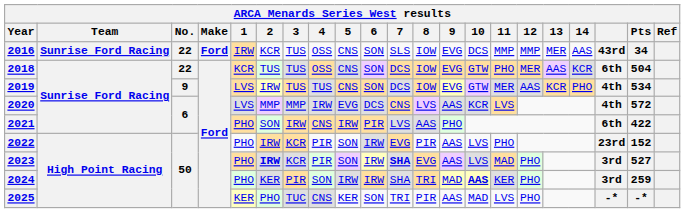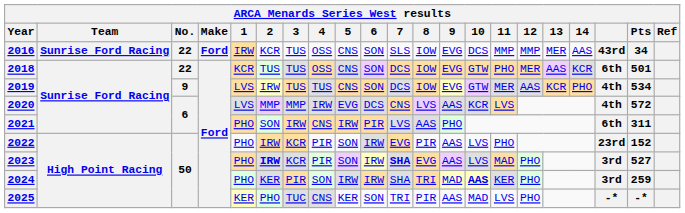 <table class="wikitable" style="text-align:center; font-size:75%">
 <tr>
 <th colspan=21><a href='#'>ARCA Menards Series West</a> results</th>
 </tr>
 <tr>
 <th>Year</th>
 <th>Team</th>
 <th>No.</th>
 <th>Make</th>
 <th>1</th>
 <th>2</th>
 <th>3</th>
 <th>4</th>
 <th>5</th>
 <th>6</th>
 <th>7</th>
 <th>8</th>
 <th>9</th>
 <th>10</th>
 <th>11</th>
 <th>12</th>
 <th>13</th>
 <th>14</th>
 <th></th>
 <th>Pts</th>
 <th>Ref</th>
 </tr>
 <tr>
 <th><a href='#'>2016</a></th>
 <th><a href='#'>Sunrise Ford Racing</a></th>
 <th>22</th>
 <th><a href='#'>Ford</a></th>
 <td style="background:#FFDF9F;"><a href='#'>IRW</a><br></td>
 <td><a href='#'>KCR</a></td>
 <td><a href='#'>TUS</a></td>
 <td><a href='#'>OSS</a></td>
 <td><a href='#'>CNS</a></td>
 <td><a href='#'>SON</a></td>
 <td><a href='#'>SLS</a></td>
 <td><a href='#'>IOW</a></td>
 <td><a href='#'>EVG</a></td>
 <td><a href='#'>DCS</a></td>
 <td><a href='#'>MMP</a></td>
 <td><a href='#'>MMP</a></td>
 <td><a href='#'>MER</a></td>
 <td><a href='#'>AAS</a></td>
 <th>43rd</th>
 <th>34</th>
 <th></th>
 </tr>
 <tr>
 <th><a href='#'>2018</a></th>
 <th rowspan=4><a href='#'>Sunrise Ford Racing</a></th>
 <th>22</th>
 <th rowspan=8><a href='#'>Ford</a></th>
 <td style="background:#FFDF9F;"><a href='#'>KCR</a><br></td>
 <td style="background:#DFFFDF;"><a href='#'>TUS</a><br></td>
 <td style="background:#DFDFDF;"><a href='#'>TUS</a><br></td>
 <td style="background:#FFDF9F;"><a href='#'>OSS</a><br></td>
 <td style="background:#DFDFDF;"><a href='#'>CNS</a><br></td>
 <td style="background:#EFCFFF;"><a href='#'>SON</a><br></td>
 <td style="background:#FFDF9F;"><a href='#'>DCS</a><br></td>
 <td style="background:#FFDF9F;"><a href='#'>IOW</a><br></td>
 <td style="background:#FFDF9F;"><a href='#'>EVG</a><br></td>
 <td style="background:#FFDF9F;"><a href='#'>GTW</a><br></td>
 <td style="background:#FFDF9F;"><a href='#'>PHO</a><br></td>
 <td style="background:#FFDF9F;"><a href='#'>MER</a><br></td>
 <td style="background:#EFCFFF;"><a href='#'>AAS</a><br></td>
 <td style="background:#DFDFDF;"><a href='#'>KCR</a><br></td>
 <th>6th</th>
-<th>504</th>
+<th>501</th>
 <th></th>
 </tr>
 <tr>
 <th><a href='#'>2019</a></th>
 <th>9</th>
 <td style="background:#FFDF9F;"><a href='#'>LVS</a><br></td>
 <td style="background:#FFFFBF;"><a href='#'>IRW</a><br></td>
 <td style="background:#FFDF9F;"><a href='#'>TUS</a><br></td>
 <td style="background:#DFDFDF;"><a href='#'>TUS</a><br></td>
 <td style="background:#FFDF9F;"><a href='#'>CNS</a><br></td>
 <td style="background:#FFDF9F;"><a href='#'>SON</a><br></td>
 <td style="background:#DFDFDF;"><a href='#'>DCS</a><br></td>
 <td style="background:#FFDF9F;"><a href='#'>IOW</a><br></td>
 <td style="background:#FFFFBF;"><a href='#'>EVG</a><br></td>
 <td style="background:#EFCFFF;"><a href='#'>GTW</a><br></td>
 <td style="background:#DFDFDF;"><a href='#'>MER</a><br></td>
 <td style="background:#DFDFDF;"><a href='#'>AAS</a><br></td>
 <td style="background:#FFDF9F;"><a href='#'>KCR</a><br></td>
 <td style="background:#FFDF9F;"><a href='#'>PHO</a><br></td>
 <th>4th</th>
 <th>534</th>
 <th></th>
 </tr>
 <tr>
 <th><a href='#'>2020</a></th>
 <th rowspan=2>6</th>
 <td style="background:#DFDFDF;"><a href='#'>LVS</a><br></td>
 <td style="background:#EFCFFF;"><a href='#'>MMP</a><br></td>
 <td style="background:#DFDFDF;"><a href='#'>MMP</a><br></td>
 <td style="background:#DFDFDF;"><a href='#'>IRW</a><br></td>
 <td style="background:#DFDFDF;"><a href='#'>EVG</a><br></td>
 <td style="background:#DFDFDF;"><a href='#'>DCS</a><br></td>
 <td style="background:#FFDF9F;"><a href='#'>CNS</a><br></td>
 <td style="background:#EFCFFF;"><a href='#'>LVS</a><br></td>
 <td style="background:#DFDFDF;"><a href='#'>AAS</a><br></td>
 <td style="background:#DFDFDF;"><a href='#'>KCR</a><br></td>
 <td style="background:#FFDF9F;"><a href='#'>LVS</a><br></td>
 <td colspan=3></td>
 <th>4th</th>
 <th>572</th>
 <th></th>
 </tr>
 <tr>
 <th><a href='#'>2021</a></th>
 <td style="background:#FFDF9F;"><a href='#'>PHO</a><br></td>
 <td style="background:#DFFFDF;"><a href='#'>SON</a><br></td>
 <td style="background:#FFDF9F;"><a href='#'>IRW</a><br></td>
 <td style="background:#FFDF9F;"><a href='#'>CNS</a><br></td>
 <td style="background:#FFDF9F;"><a href='#'>IRW</a><br></td>
 <td style="background:#FFDF9F;"><a href='#'>PIR</a><br></td>
 <td style="background:#DFDFDF;"><a href='#'>LVS</a><br></td>
 <td style="background:#DFDFDF;"><a href='#'>AAS</a><br></td>
 <td style="background:#DFFFDF;"><a href='#'>PHO</a><br></td>
 <td colspan=5></td>
 <th>6th</th>
-<th>422</th>
+<th>311</th>
 <th></th>
 </tr>
 <tr>
 <th><a href='#'>2022</a></th>
 <th rowspan=4><a href='#'>High Point Racing</a></th>
 <th rowspan=4>50</th>
 <td><a href='#'>PHO</a></td>
 <td style="background:#FFDF9F;"><a href='#'>IRW</a><br></td>
 <td style="background:#FFDF9F;"><a href='#'>KCR</a><br></td>
 <td><a href='#'>PIR</a></td>
 <td><a href='#'>SON</a></td>
 <td style="background:#DFDFDF;"><a href='#'>IRW</a><br></td>
 <td style="background:#FFDF9F;"><a href='#'>EVG</a><br></td>
 <td><a href='#'>PIR</a></td>
 <td><a href='#'>AAS</a></td>
 <td><a href='#'>LVS</a></td>
 <td><a href='#'>PHO</a></td>
 <td colspan=3></td>
 <th>23rd</th>
 <th>152</th>
 <th></th>
 </tr>
 <tr>
 <th><a href='#'>2023</a></th>
 <td style="background:#FFDF9F;"><a href='#'>PHO</a><br></td>
 <td style="background:#DFDFDF;"><strong><a href='#'>IRW</a></strong><br></td>
 <td style="background:#DFDFDF;"><a href='#'>KCR</a><br></td>
 <td style="background:#DFFFDF;"><a href='#'>PIR</a><br></td>
 <td style="background:#EFCFFF;"><a href='#'>SON</a><br></td>
 <td style="background:#FFFFBF;"><a href='#'>IRW</a><br></td>
 <td style="background:#DFDFDF;"><strong><a href='#'>SHA</a></strong><br></td>
 <td style="background:#FFDF9F;"><a href='#'>EVG</a><br></td>
 <td style="background:#EFCFFF;"><a href='#'>AAS</a><br></td>
 <td style="background:#DFDFDF;"><a href='#'>LVS</a><br></td>
 <td style="background:#FFDF9F;"><a href='#'>MAD</a><br></td>
 <td style="background:#DFFFDF;"><a href='#'>PHO</a><br></td>
 <td colspan=2></td>
 <th>3rd</th>
 <th>527</th>
 <th></th>
 </tr>
 <tr>
 <th><a href='#'>2024</a></th>
 <td style="background:#DFFFDF;"><a href='#'>PHO</a><br></td>
 <td style="background:#DFDFDF;"><a href='#'>KER</a><br></td>
 <td style="background:#FFDF9F;"><a href='#'>PIR</a><br></td>
 <td style="background:#DFFFDF;"><a href='#'>SON</a><br></td>
 <td style="background:#DFDFDF;"><a href='#'>IRW</a><br></td>
 <td style="background:#FFDF9F;"><a href='#'>IRW</a><br></td>
 <td style="background:#DFDFDF;"><a href='#'>SHA</a><br></td>
 <td style="background:#FFDF9F;"><a href='#'>TRI</a><br></td>
 <td style="background:#FFFFBF;"><a href='#'>MAD</a><br></td>
 <td style="background:#FFFFBF;"><strong><a href='#'>AAS</a></strong><br></td>
 <td style="background:#DFDFDF;"><a href='#'>KER</a><br></td>
 <td style="background:#DFFFDF;"><a href='#'>PHO</a><br></td>
 <td colspan=2></td>
 <th>3rd</th>
 <th>259</th>
 <th></th>
 </tr>
 <tr>
 <th><a href='#'>2025</a></th>
 <td style="background:#FFFFBF;"><a href='#'>KER</a><br></td>
 <td style="background:#DFFFDF;"><a href='#'>PHO</a><br></td>
 <td style="background:#DFDFDF;"><a href='#'>TUC</a><br></td>
 <td style="background:#DFDFDF;"><a href='#'>CNS</a><br></td>
 <td><a href='#'>KER</a></td>
 <td><a href='#'>SON</a></td>
 <td><a href='#'>TRI</a></td>
 <td><a href='#'>PIR</a></td>
 <td><a href='#'>AAS</a></td>
 <td><a href='#'>MAD</a></td>
 <td><a href='#'>LVS</a></td>
 <td><a href='#'>PHO</a></td>
 <td colspan=2></td>
 <th>-*</th>
 <th>-*</th>
 <th></th>
 </tr>
 </table>
